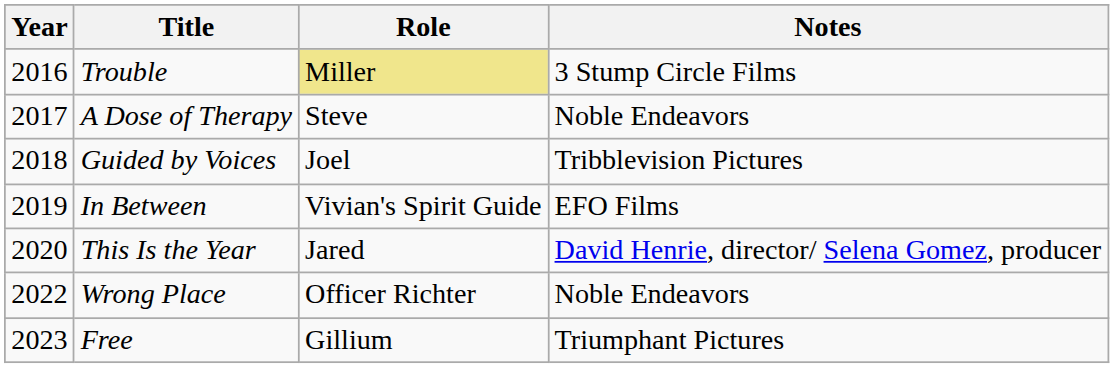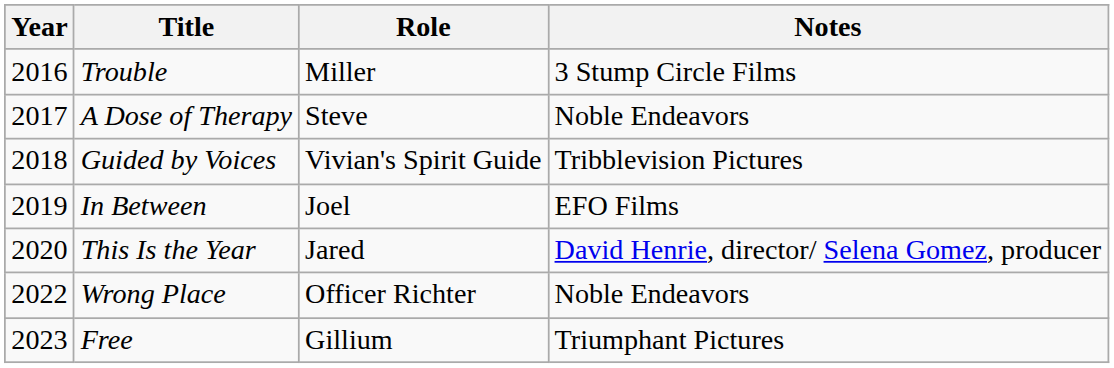 <table class="wikitable">
 <tr>
 <th>Year</th>
 <th>Title</th>
 <th>Role</th>
 <th>Notes</th>
 </tr>
 <tr>
 <td>2016</td>
 <td><em>Trouble</em></td>
-<td style="background: khaki;">Miller</td>
+<td>Miller</td>
 <td>3 Stump Circle Films</td>
 </tr>
 <tr>
 <td>2017</td>
 <td><em>A Dose of Therapy</em></td>
 <td>Steve</td>
 <td>Noble Endeavors</td>
 </tr>
 <tr>
 <td>2018</td>
 <td><em>Guided by Voices</em></td>
-<td>Joel</td>
+<td>Vivian's Spirit Guide</td>
 <td>Tribblevision Pictures</td>
 </tr>
 <tr>
 <td>2019</td>
 <td><em>In Between</em></td>
-<td>Vivian's Spirit Guide</td>
+<td>Joel</td>
 <td>EFO Films</td>
 </tr>
 <tr>
 <td>2020</td>
 <td><em>This Is the Year</em></td>
 <td>Jared</td>
 <td><a href='#'>David Henrie</a>, director/ <a href='#'>Selena Gomez</a>, producer</td>
 </tr>
 <tr>
 <td>2022</td>
 <td><em>Wrong Place</em></td>
 <td>Officer Richter</td>
 <td>Noble Endeavors</td>
 </tr>
 <tr>
 <td>2023</td>
 <td><em>Free</em></td>
 <td>Gillium</td>
 <td>Triumphant Pictures</td>
 </tr>
 </table>
